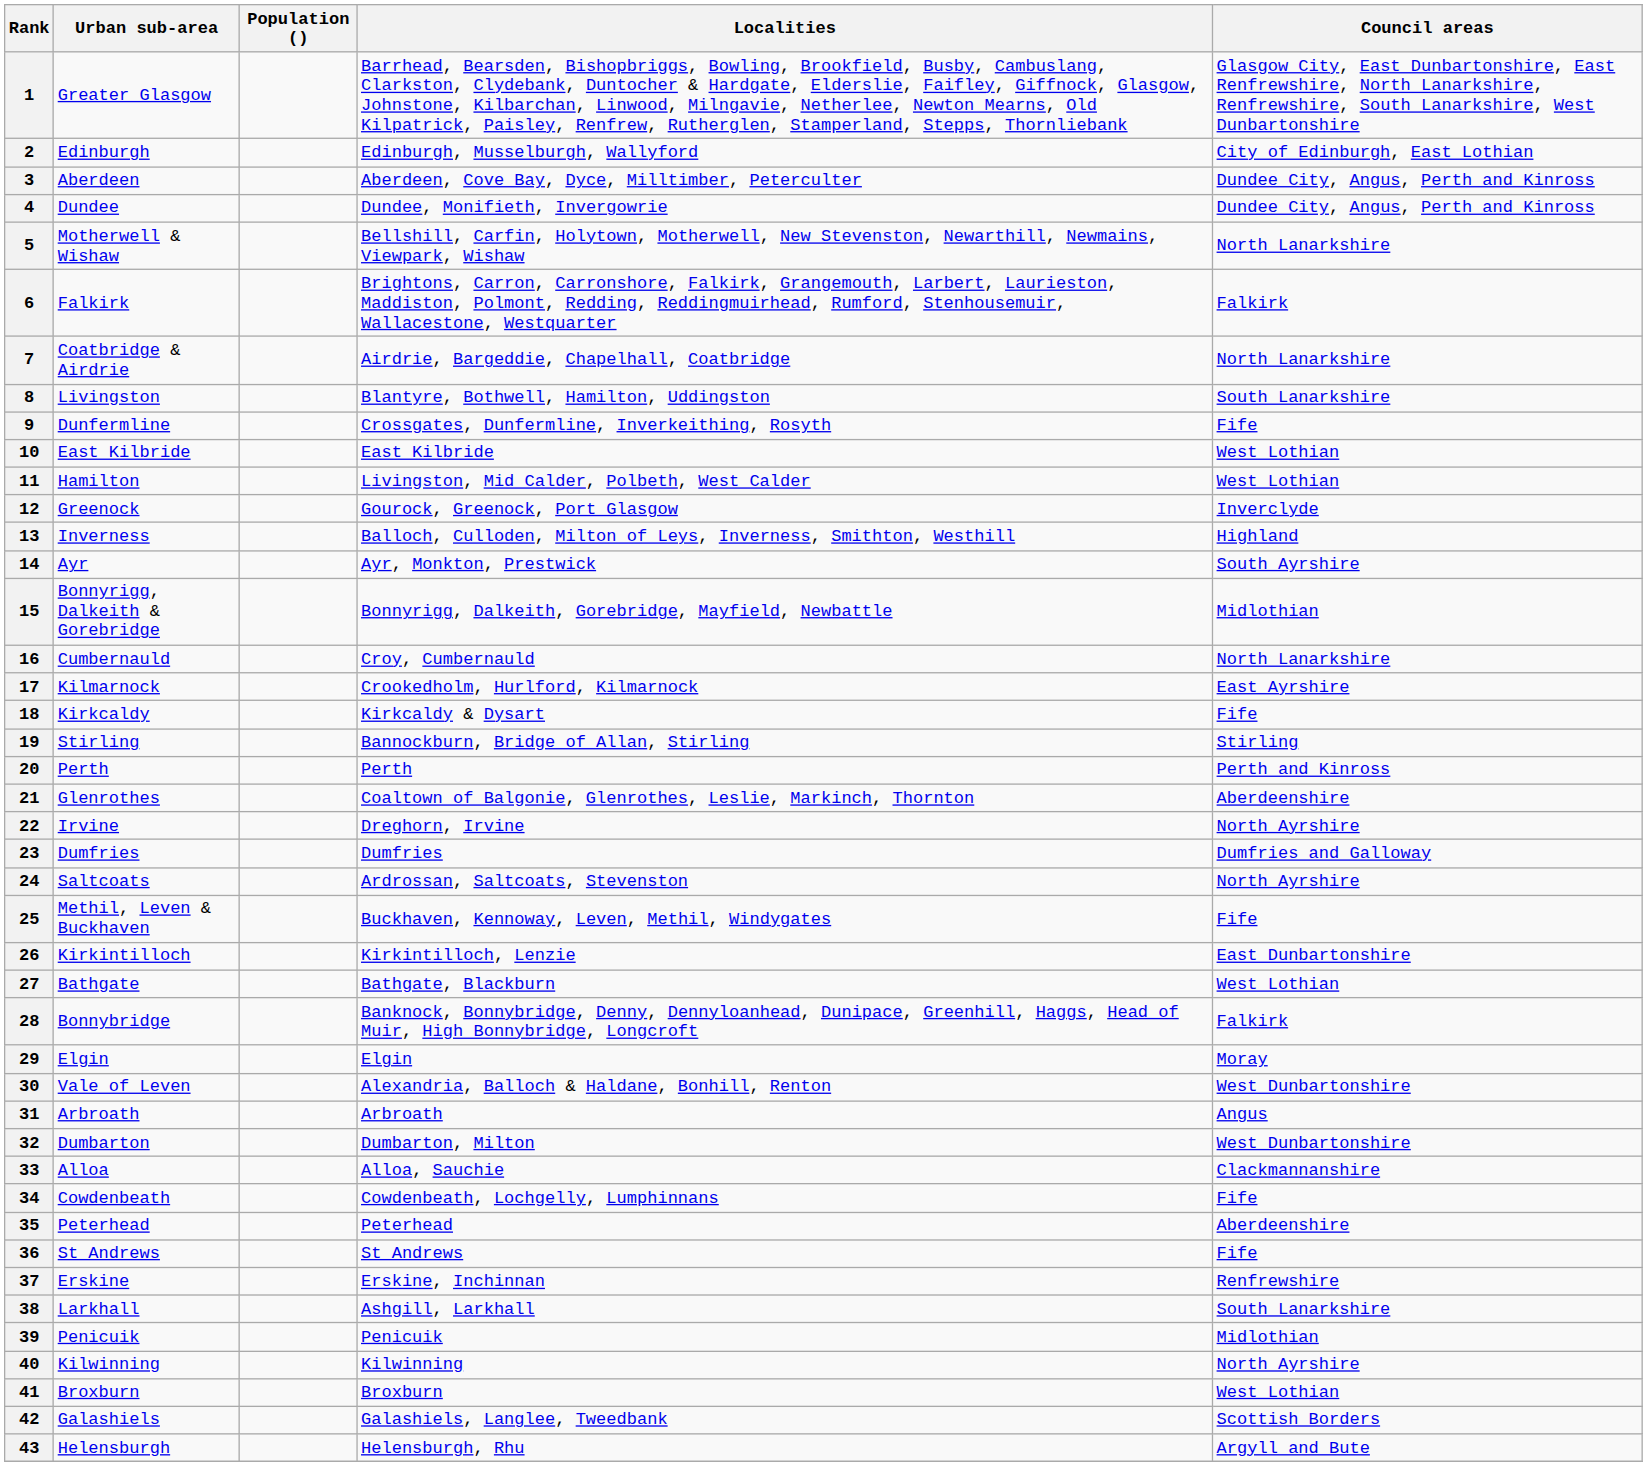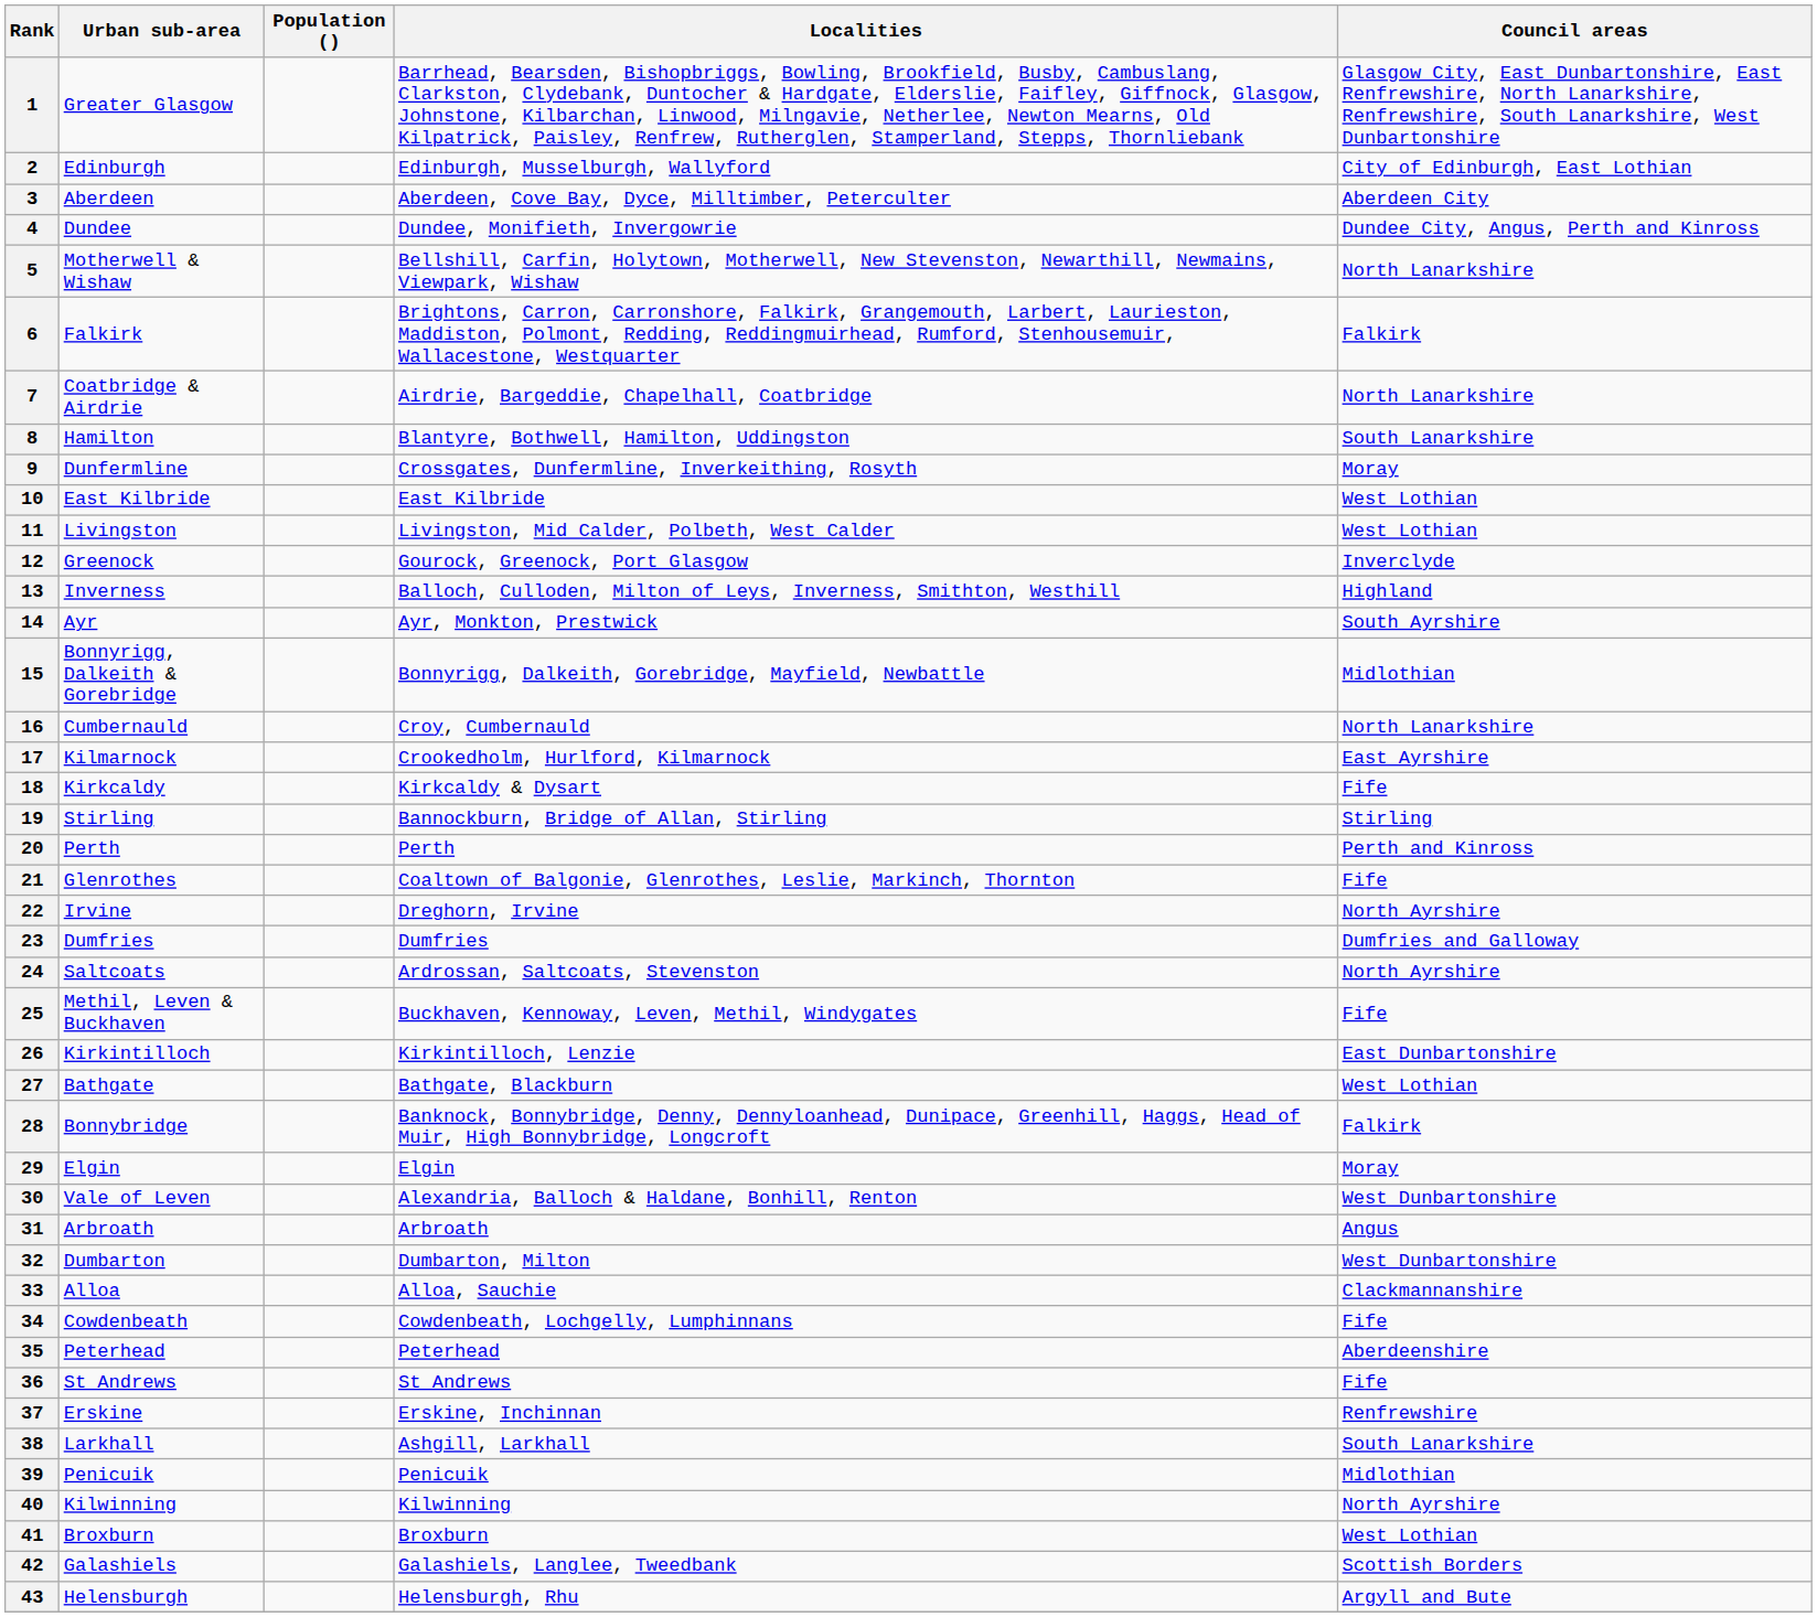 <table class="wikitable sortable">
 <tr>
 <th>Rank</th>
 <th>Urban sub-area</th>
 <th>Population ()</th>
 <th>Localities</th>
 <th>Council areas</th>
 </tr>
 <tr>
 <th>1</th>
 <td><a href='#'>Greater Glasgow</a></td>
 <td></td>
 <td><a href='#'>Barrhead</a>, <a href='#'>Bearsden</a>, <a href='#'>Bishopbriggs</a>, <a href='#'>Bowling</a>, <a href='#'>Brookfield</a>, <a href='#'>Busby</a>, <a href='#'>Cambuslang</a>, <a href='#'>Clarkston</a>, <a href='#'>Clydebank</a>, <a href='#'>Duntocher</a> & <a href='#'>Hardgate</a>, <a href='#'>Elderslie</a>, <a href='#'>Faifley</a>, <a href='#'>Giffnock</a>, <a href='#'>Glasgow</a>, <a href='#'>Johnstone</a>, <a href='#'>Kilbarchan</a>, <a href='#'>Linwood</a>, <a href='#'>Milngavie</a>, <a href='#'>Netherlee</a>, <a href='#'>Newton Mearns</a>, <a href='#'>Old Kilpatrick</a>, <a href='#'>Paisley</a>, <a href='#'>Renfrew</a>, <a href='#'>Rutherglen</a>, <a href='#'>Stamperland</a>, <a href='#'>Stepps</a>, <a href='#'>Thornliebank</a></td>
 <td><a href='#'>Glasgow City</a>, <a href='#'>East Dunbartonshire</a>, <a href='#'>East Renfrewshire</a>, <a href='#'>North Lanarkshire</a>, <a href='#'>Renfrewshire</a>, <a href='#'>South Lanarkshire</a>, <a href='#'>West Dunbartonshire</a></td>
 </tr>
 <tr>
 <th>2</th>
 <td><a href='#'>Edinburgh</a></td>
 <td></td>
 <td><a href='#'>Edinburgh</a>, <a href='#'>Musselburgh</a>, <a href='#'>Wallyford</a></td>
 <td><a href='#'>City of Edinburgh</a>, <a href='#'>East Lothian</a></td>
 </tr>
 <tr>
 <th>3</th>
 <td><a href='#'>Aberdeen</a></td>
 <td></td>
 <td><a href='#'>Aberdeen</a>, <a href='#'>Cove Bay</a>, <a href='#'>Dyce</a>, <a href='#'>Milltimber</a>, <a href='#'>Peterculter</a></td>
-<td><a href='#'>Dundee City</a>, <a href='#'>Angus</a>, <a href='#'>Perth and Kinross</a></td>
+<td><a href='#'>Aberdeen City</a></td>
 </tr>
 <tr>
 <th>4</th>
 <td><a href='#'>Dundee</a></td>
 <td></td>
 <td><a href='#'>Dundee</a>, <a href='#'>Monifieth</a>, <a href='#'>Invergowrie</a></td>
 <td><a href='#'>Dundee City</a>, <a href='#'>Angus</a>, <a href='#'>Perth and Kinross</a></td>
 </tr>
 <tr>
 <th>5</th>
 <td><a href='#'>Motherwell</a> & <a href='#'>Wishaw</a></td>
 <td></td>
 <td><a href='#'>Bellshill</a>, <a href='#'>Carfin</a>, <a href='#'>Holytown</a>, <a href='#'>Motherwell</a>, <a href='#'>New Stevenston</a>, <a href='#'>Newarthill</a>, <a href='#'>Newmains</a>, <a href='#'>Viewpark</a>, <a href='#'>Wishaw</a></td>
 <td><a href='#'>North Lanarkshire</a></td>
 </tr>
 <tr>
 <th>6</th>
 <td><a href='#'>Falkirk</a></td>
 <td></td>
 <td><a href='#'>Brightons</a>, <a href='#'>Carron</a>, <a href='#'>Carronshore</a>, <a href='#'>Falkirk</a>, <a href='#'>Grangemouth</a>, <a href='#'>Larbert</a>, <a href='#'>Laurieston</a>, <a href='#'>Maddiston</a>, <a href='#'>Polmont</a>, <a href='#'>Redding</a>, <a href='#'>Reddingmuirhead</a>, <a href='#'>Rumford</a>, <a href='#'>Stenhousemuir</a>, <a href='#'>Wallacestone</a>, <a href='#'>Westquarter</a></td>
 <td><a href='#'>Falkirk</a></td>
 </tr>
 <tr>
 <th>7</th>
 <td><a href='#'>Coatbridge</a> & <a href='#'>Airdrie</a></td>
 <td></td>
 <td><a href='#'>Airdrie</a>, <a href='#'>Bargeddie</a>, <a href='#'>Chapelhall</a>, <a href='#'>Coatbridge</a></td>
 <td><a href='#'>North Lanarkshire</a></td>
 </tr>
 <tr>
 <th>8</th>
-<td><a href='#'>Livingston</a></td>
+<td><a href='#'>Hamilton</a></td>
 <td></td>
 <td><a href='#'>Blantyre</a>, <a href='#'>Bothwell</a>, <a href='#'>Hamilton</a>, <a href='#'>Uddingston</a></td>
 <td><a href='#'>South Lanarkshire</a></td>
 </tr>
 <tr>
 <th>9</th>
 <td><a href='#'>Dunfermline</a></td>
 <td></td>
 <td><a href='#'>Crossgates</a>, <a href='#'>Dunfermline</a>, <a href='#'>Inverkeithing</a>, <a href='#'>Rosyth</a></td>
-<td><a href='#'>Fife</a></td>
+<td><a href='#'>Moray</a></td>
 </tr>
 <tr>
 <th>10</th>
 <td><a href='#'>East Kilbride</a></td>
 <td></td>
 <td><a href='#'>East Kilbride</a></td>
 <td><a href='#'>West Lothian</a></td>
 </tr>
 <tr>
 <th>11</th>
-<td><a href='#'>Hamilton</a></td>
+<td><a href='#'>Livingston</a></td>
 <td></td>
 <td><a href='#'>Livingston</a>, <a href='#'>Mid Calder</a>, <a href='#'>Polbeth</a>, <a href='#'>West Calder</a></td>
 <td><a href='#'>West Lothian</a></td>
 </tr>
 <tr>
 <th>12</th>
 <td><a href='#'>Greenock</a></td>
 <td></td>
 <td><a href='#'>Gourock</a>, <a href='#'>Greenock</a>, <a href='#'>Port Glasgow</a></td>
 <td><a href='#'>Inverclyde</a></td>
 </tr>
 <tr>
 <th>13</th>
 <td><a href='#'>Inverness</a></td>
 <td></td>
 <td><a href='#'>Balloch</a>, <a href='#'>Culloden</a>, <a href='#'>Milton of Leys</a>, <a href='#'>Inverness</a>, <a href='#'>Smithton</a>, <a href='#'>Westhill</a></td>
 <td><a href='#'>Highland</a></td>
 </tr>
 <tr>
 <th>14</th>
 <td><a href='#'>Ayr</a></td>
 <td></td>
 <td><a href='#'>Ayr</a>, <a href='#'>Monkton</a>, <a href='#'>Prestwick</a></td>
 <td><a href='#'>South Ayrshire</a></td>
 </tr>
 <tr>
 <th>15</th>
 <td><a href='#'>Bonnyrigg</a>, <a href='#'>Dalkeith</a> & <a href='#'>Gorebridge</a></td>
 <td></td>
 <td><a href='#'>Bonnyrigg</a>, <a href='#'>Dalkeith</a>, <a href='#'>Gorebridge</a>, <a href='#'>Mayfield</a>, <a href='#'>Newbattle</a></td>
 <td><a href='#'>Midlothian</a></td>
 </tr>
 <tr>
 <th>16</th>
 <td><a href='#'>Cumbernauld</a></td>
 <td></td>
 <td><a href='#'>Croy</a>, <a href='#'>Cumbernauld</a></td>
 <td><a href='#'>North Lanarkshire</a></td>
 </tr>
 <tr>
 <th>17</th>
 <td><a href='#'>Kilmarnock</a></td>
 <td></td>
 <td><a href='#'>Crookedholm</a>, <a href='#'>Hurlford</a>, <a href='#'>Kilmarnock</a></td>
 <td><a href='#'>East Ayrshire</a></td>
 </tr>
 <tr>
 <th>18</th>
 <td><a href='#'>Kirkcaldy</a></td>
 <td></td>
 <td><a href='#'>Kirkcaldy</a> & <a href='#'>Dysart</a></td>
 <td><a href='#'>Fife</a></td>
 </tr>
 <tr>
 <th>19</th>
 <td><a href='#'>Stirling</a></td>
 <td></td>
 <td><a href='#'>Bannockburn</a>, <a href='#'>Bridge of Allan</a>, <a href='#'>Stirling</a></td>
 <td><a href='#'>Stirling</a></td>
 </tr>
 <tr>
 <th>20</th>
 <td><a href='#'>Perth</a></td>
 <td></td>
 <td><a href='#'>Perth</a></td>
 <td><a href='#'>Perth and Kinross</a></td>
 </tr>
 <tr>
 <th>21</th>
 <td><a href='#'>Glenrothes</a></td>
 <td></td>
 <td><a href='#'>Coaltown of Balgonie</a>, <a href='#'>Glenrothes</a>, <a href='#'>Leslie</a>, <a href='#'>Markinch</a>, <a href='#'>Thornton</a></td>
-<td><a href='#'>Aberdeenshire</a></td>
+<td><a href='#'>Fife</a></td>
 </tr>
 <tr>
 <th>22</th>
 <td><a href='#'>Irvine</a></td>
 <td></td>
 <td><a href='#'>Dreghorn</a>, <a href='#'>Irvine</a></td>
 <td><a href='#'>North Ayrshire</a></td>
 </tr>
 <tr>
 <th>23</th>
 <td><a href='#'>Dumfries</a></td>
 <td></td>
 <td><a href='#'>Dumfries</a></td>
 <td><a href='#'>Dumfries and Galloway</a></td>
 </tr>
 <tr>
 <th>24</th>
 <td><a href='#'>Saltcoats</a></td>
 <td></td>
 <td><a href='#'>Ardrossan</a>, <a href='#'>Saltcoats</a>, <a href='#'>Stevenston</a></td>
 <td><a href='#'>North Ayrshire</a></td>
 </tr>
 <tr>
 <th>25</th>
 <td><a href='#'>Methil</a>, <a href='#'>Leven</a> & <a href='#'>Buckhaven</a></td>
 <td></td>
 <td><a href='#'>Buckhaven</a>, <a href='#'>Kennoway</a>, <a href='#'>Leven</a>, <a href='#'>Methil</a>, <a href='#'>Windygates</a></td>
 <td><a href='#'>Fife</a></td>
 </tr>
 <tr>
 <th>26</th>
 <td><a href='#'>Kirkintilloch</a></td>
 <td></td>
 <td><a href='#'>Kirkintilloch</a>, <a href='#'>Lenzie</a></td>
 <td><a href='#'>East Dunbartonshire</a></td>
 </tr>
 <tr>
 <th>27</th>
 <td><a href='#'>Bathgate</a></td>
 <td></td>
 <td><a href='#'>Bathgate</a>, <a href='#'>Blackburn</a></td>
 <td><a href='#'>West Lothian</a></td>
 </tr>
 <tr>
 <th>28</th>
 <td><a href='#'>Bonnybridge</a></td>
 <td></td>
 <td><a href='#'>Banknock</a>, <a href='#'>Bonnybridge</a>, <a href='#'>Denny</a>, <a href='#'>Dennyloanhead</a>, <a href='#'>Dunipace</a>, <a href='#'>Greenhill</a>, <a href='#'>Haggs</a>, <a href='#'>Head of Muir</a>, <a href='#'>High Bonnybridge</a>, <a href='#'>Longcroft</a></td>
 <td><a href='#'>Falkirk</a></td>
 </tr>
 <tr>
 <th>29</th>
 <td><a href='#'>Elgin</a></td>
 <td></td>
 <td><a href='#'>Elgin</a></td>
 <td><a href='#'>Moray</a></td>
 </tr>
 <tr>
 <th>30</th>
 <td><a href='#'>Vale of Leven</a></td>
 <td></td>
 <td><a href='#'>Alexandria</a>, <a href='#'>Balloch</a> & <a href='#'>Haldane</a>, <a href='#'>Bonhill</a>, <a href='#'>Renton</a></td>
 <td><a href='#'>West Dunbartonshire</a></td>
 </tr>
 <tr>
 <th>31</th>
 <td><a href='#'>Arbroath</a></td>
 <td></td>
 <td><a href='#'>Arbroath</a></td>
 <td><a href='#'>Angus</a></td>
 </tr>
 <tr>
 <th>32</th>
 <td><a href='#'>Dumbarton</a></td>
 <td></td>
 <td><a href='#'>Dumbarton</a>, <a href='#'>Milton</a></td>
 <td><a href='#'>West Dunbartonshire</a></td>
 </tr>
 <tr>
 <th>33</th>
 <td><a href='#'>Alloa</a></td>
 <td></td>
 <td><a href='#'>Alloa</a>, <a href='#'>Sauchie</a></td>
 <td><a href='#'>Clackmannanshire</a></td>
 </tr>
 <tr>
 <th>34</th>
 <td><a href='#'>Cowdenbeath</a></td>
 <td></td>
 <td><a href='#'>Cowdenbeath</a>, <a href='#'>Lochgelly</a>, <a href='#'>Lumphinnans</a></td>
 <td><a href='#'>Fife</a></td>
 </tr>
 <tr>
 <th>35</th>
 <td><a href='#'>Peterhead</a></td>
 <td></td>
 <td><a href='#'>Peterhead</a></td>
 <td><a href='#'>Aberdeenshire</a></td>
 </tr>
 <tr>
 <th>36</th>
 <td><a href='#'>St Andrews</a></td>
 <td></td>
 <td><a href='#'>St Andrews</a></td>
 <td><a href='#'>Fife</a></td>
 </tr>
 <tr>
 <th>37</th>
 <td><a href='#'>Erskine</a></td>
 <td></td>
 <td><a href='#'>Erskine</a>, <a href='#'>Inchinnan</a></td>
 <td><a href='#'>Renfrewshire</a></td>
 </tr>
 <tr>
 <th>38</th>
 <td><a href='#'>Larkhall</a></td>
 <td></td>
 <td><a href='#'>Ashgill</a>, <a href='#'>Larkhall</a></td>
 <td><a href='#'>South Lanarkshire</a></td>
 </tr>
 <tr>
 <th>39</th>
 <td><a href='#'>Penicuik</a></td>
 <td></td>
 <td><a href='#'>Penicuik</a></td>
 <td><a href='#'>Midlothian</a></td>
 </tr>
 <tr>
 <th>40</th>
 <td><a href='#'>Kilwinning</a></td>
 <td></td>
 <td><a href='#'>Kilwinning</a></td>
 <td><a href='#'>North Ayrshire</a></td>
 </tr>
 <tr>
 <th>41</th>
 <td><a href='#'>Broxburn</a></td>
 <td></td>
 <td><a href='#'>Broxburn</a></td>
 <td><a href='#'>West Lothian</a></td>
 </tr>
 <tr>
 <th>42</th>
 <td><a href='#'>Galashiels</a></td>
 <td></td>
 <td><a href='#'>Galashiels</a>, <a href='#'>Langlee</a>, <a href='#'>Tweedbank</a></td>
 <td><a href='#'>Scottish Borders</a></td>
 </tr>
 <tr>
 <th>43</th>
 <td><a href='#'>Helensburgh</a></td>
 <td></td>
 <td><a href='#'>Helensburgh</a>, <a href='#'>Rhu</a></td>
 <td><a href='#'>Argyll and Bute</a></td>
 </tr>
 <tr>
 </tr>
 </table>
